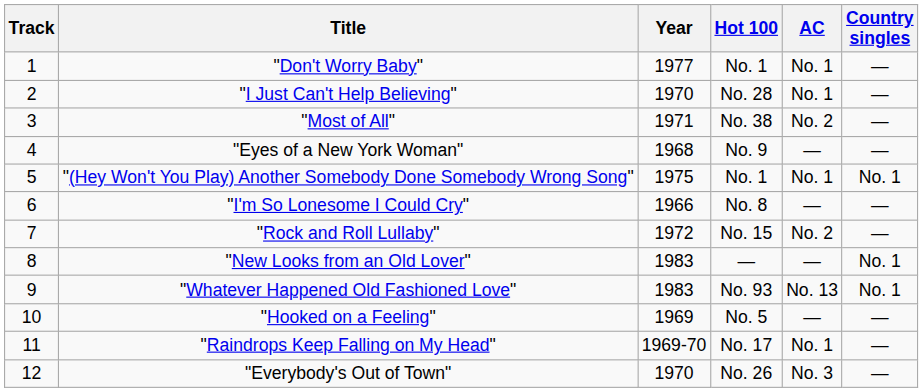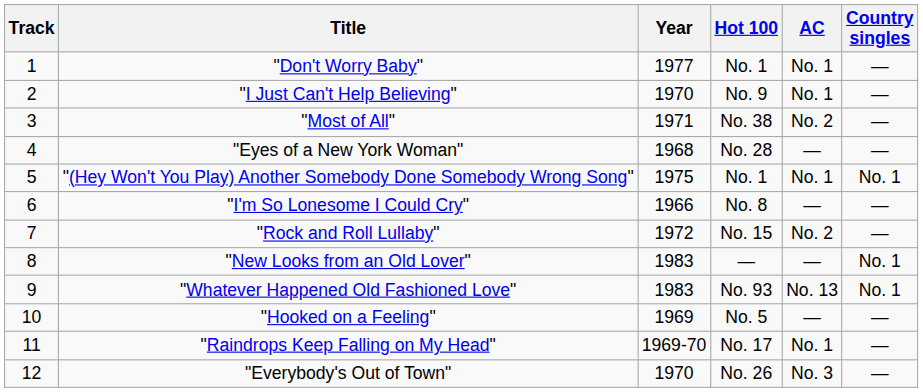 <table style="text-align:center;" class="wikitable sortable">
 <tr>
 <th>Track</th>
 <th>Title</th>
 <th>Year</th>
 <th><a href='#'>Hot 100</a></th>
 <th><a href='#'>AC</a></th>
 <th><a href='#'>Country <br> singles</a></th>
 </tr>
 <tr>
 <td>1</td>
 <td>"<a href='#'>Don't Worry Baby</a>"</td>
 <td>1977</td>
 <td>No. 1</td>
 <td>No. 1</td>
 <td>—</td>
 </tr>
 <tr>
 <td>2</td>
 <td>"<a href='#'>I Just Can't Help Believing</a>"</td>
 <td>1970</td>
-<td>No. 28</td>
+<td>No. 9</td>
 <td>No. 1</td>
 <td>—</td>
 </tr>
 <tr>
 <td>3</td>
 <td>"<a href='#'>Most of All</a>"</td>
 <td>1971</td>
 <td>No. 38</td>
 <td>No. 2</td>
 <td>—</td>
 </tr>
 <tr>
 <td>4</td>
 <td>"Eyes of a New York Woman"</td>
 <td>1968</td>
-<td>No. 9</td>
+<td>No. 28</td>
 <td>—</td>
 <td>—</td>
 </tr>
 <tr>
 <td>5</td>
 <td>"<a href='#'>(Hey Won't You Play) Another Somebody Done Somebody Wrong Song</a>"</td>
 <td>1975</td>
 <td>No. 1</td>
 <td>No. 1</td>
 <td>No. 1</td>
 </tr>
 <tr>
 <td>6</td>
 <td>"<a href='#'>I'm So Lonesome I Could Cry</a>"</td>
 <td>1966</td>
 <td>No. 8</td>
 <td>—</td>
 <td>—</td>
 </tr>
 <tr>
 <td>7</td>
 <td>"<a href='#'>Rock and Roll Lullaby</a>"</td>
 <td>1972</td>
 <td>No. 15</td>
 <td>No. 2</td>
 <td>—</td>
 </tr>
 <tr>
 <td>8</td>
 <td>"<a href='#'>New Looks from an Old Lover</a>"</td>
 <td>1983</td>
 <td>—</td>
 <td>—</td>
 <td>No. 1</td>
 </tr>
 <tr>
 <td>9</td>
 <td>"<a href='#'>Whatever Happened Old Fashioned Love</a>"</td>
 <td>1983</td>
 <td>No. 93</td>
 <td>No. 13</td>
 <td>No. 1</td>
 </tr>
 <tr>
 <td>10</td>
 <td>"<a href='#'>Hooked on a Feeling</a>"</td>
 <td>1969</td>
 <td>No. 5</td>
 <td>—</td>
 <td>—</td>
 </tr>
 <tr>
 <td>11</td>
 <td>"<a href='#'>Raindrops Keep Falling on My Head</a>"</td>
 <td>1969-70</td>
 <td>No. 17</td>
 <td>No. 1</td>
 <td>—</td>
 </tr>
 <tr>
 <td>12</td>
 <td>"Everybody's Out of Town"</td>
 <td>1970</td>
 <td>No. 26</td>
 <td>No. 3</td>
 <td>—</td>
 </tr>
 </table>
